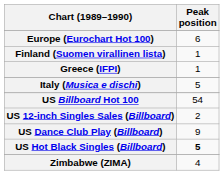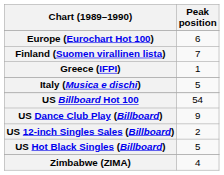 <table class="wikitable sortable plainrowheaders" style="text-align:center">
 <tr>
 <th>Chart (1989–1990)</th>
 <th>Peak<br>position</th>
 </tr>
 <tr>
 </tr>
 <tr>
 </tr>
 <tr>
 </tr>
 <tr>
 </tr>
 <tr>
 </tr>
 <tr>
 <th scope="row">Europe (<a href='#'>Eurochart Hot 100</a>)</th>
 <td>6</td>
 </tr>
 <tr>
 <th scope="row">Finland (<a href='#'>Suomen virallinen lista</a>)</th>
-<td>1</td>
+<td>7</td>
 </tr>
 <tr>
 <th scope="row">Greece (<a href='#'>IFPI</a>)</th>
 <td>1</td>
 </tr>
 <tr>
 </tr>
 <tr>
 <th scope="row">Italy (<em><a href='#'>Musica e dischi</a></em>)</th>
 <td>5</td>
 </tr>
 <tr>
 </tr>
 <tr>
 </tr>
 <tr>
 </tr>
 <tr>
 </tr>
 <tr>
 </tr>
 <tr>
 </tr>
 <tr>
 </tr>
 <tr>
 <th scope="row">US <a href='#'><em>Billboard</em> Hot 100</a></th>
 <td>54</td>
 </tr>
 <tr>
+<th scope="row">US <a href='#'>Dance Club Play</a> (<em><a href='#'>Billboard</a></em>)<br></th>
+<td>9</td>
+</tr>
+<tr>
 <th scope="row">US <a href='#'>12-inch Singles Sales</a> (<em><a href='#'>Billboard</a></em>)<br></th>
 <td>2</td>
 </tr>
 <tr>
-<th scope="row">US <a href='#'>Dance Club Play</a> (<em><a href='#'>Billboard</a></em>)<br></th>
-<td>9</td>
-</tr>
-<tr>
 <th scope="row">US <a href='#'>Hot Black Singles</a> (<em><a href='#'>Billboard</a></em>)</th>
-<td><strong>5</strong></td>
+<td>5</td>
 </tr>
 <tr>
 </tr>
 <tr>
 <th scope="row">Zimbabwe (ZIMA)</th>
 <td>4</td>
 </tr>
 </table>
